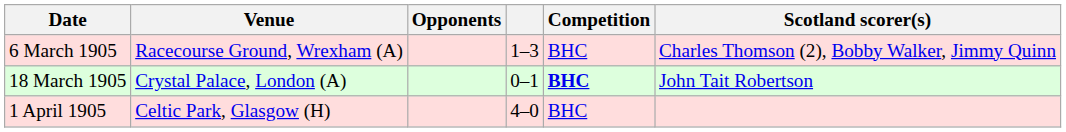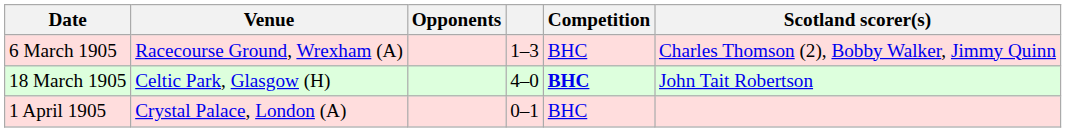 <table class="wikitable">
 <tr>
 <th>Date</th>
 <th>Venue</th>
 <th>Opponents</th>
 <th></th>
 <th>Competition</th>
 <th>Scotland scorer(s)</th>
 </tr>
 <tr bgcolor=#ffdddd>
 <td>6 March 1905</td>
 <td><a href='#'>Racecourse Ground</a>, <a href='#'>Wrexham</a> (A)</td>
 <td></td>
 <td align=center>1–3</td>
 <td><a href='#'>BHC</a></td>
 <td><a href='#'>Charles Thomson</a> (2), <a href='#'>Bobby Walker</a>, <a href='#'>Jimmy Quinn</a></td>
 </tr>
 <tr bgcolor=#ddffdd>
 <td>18 March 1905</td>
-<td><a href='#'>Crystal Palace</a>, <a href='#'>London</a> (A)</td>
+<td><a href='#'>Celtic Park</a>, <a href='#'>Glasgow</a> (H)</td>
 <td></td>
-<td align=center>0–1</td>
+<td align=center>4–0</td>
 <td><strong><a href='#'>BHC</a></strong></td>
 <td><a href='#'>John Tait Robertson</a></td>
 </tr>
 <tr bgcolor=#ffdddd>
 <td>1 April 1905</td>
-<td><a href='#'>Celtic Park</a>, <a href='#'>Glasgow</a> (H)</td>
+<td><a href='#'>Crystal Palace</a>, <a href='#'>London</a> (A)</td>
 <td></td>
-<td align=center>4–0</td>
+<td align=center>0–1</td>
 <td><a href='#'>BHC</a></td>
 <td></td>
 </tr>
 </table>
